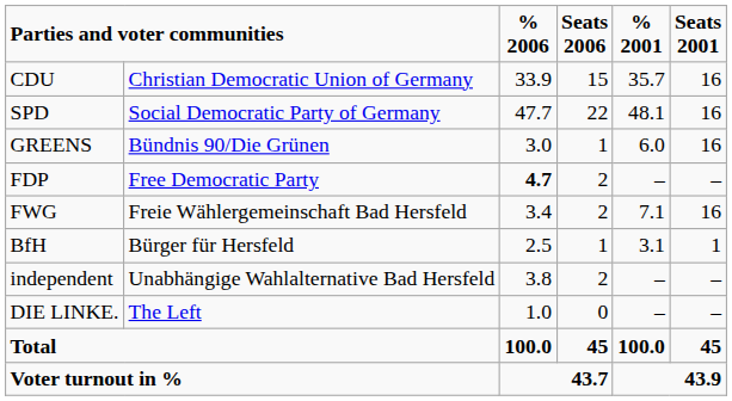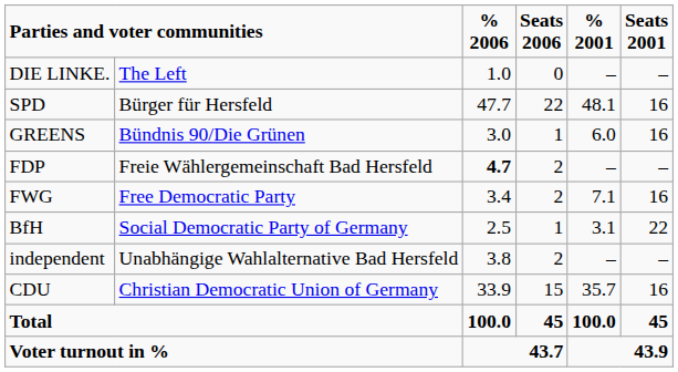 <table class="wikitable">
 <tr -- class="hintergrundfarbe5">
 <td colspan="2"><strong>Parties and voter communities</strong></td>
 <td align="center"><strong>%<br>2006</strong></td>
 <td align="center"><strong>Seats<br>2006</strong></td>
 <td align="center"><strong>%<br>2001</strong></td>
 <td align="center"><strong>Seats<br>2001</strong></td>
 </tr>
 <tr --->
-<td>CDU</td>
-<td><a href='#'>Christian Democratic Union of Germany</a></td>
-<td align="right">33.9</td>
-<td align="right">15</td>
-<td align="right">35.7</td>
-<td align="right">16</td>
+<td>DIE LINKE.</td>
+<td><a href='#'>The Left</a></td>
+<td align="right">1.0</td>
+<td align="right">0</td>
+<td align="right">–</td>
+<td align="right">–</td>
 </tr>
 <tr --->
 <td>SPD</td>
-<td><a href='#'>Social Democratic Party of Germany</a></td>
+<td>Bürger für Hersfeld</td>
 <td align="right">47.7</td>
 <td align="right">22</td>
 <td align="right">48.1</td>
 <td align="right">16</td>
 </tr>
 <tr --->
 <td>GREENS</td>
 <td><a href='#'>Bündnis 90/Die Grünen</a></td>
 <td align="right">3.0</td>
 <td align="right">1</td>
 <td align="right">6.0</td>
 <td align="right">16</td>
 </tr>
 <tr --->
 <td>FDP</td>
-<td><a href='#'>Free Democratic Party</a></td>
+<td>Freie Wählergemeinschaft Bad Hersfeld</td>
 <td align="right"><strong>4.7</strong></td>
 <td align="right">2</td>
 <td align="right">–</td>
 <td align="right">–</td>
 </tr>
 <tr --->
 <td>FWG</td>
-<td>Freie Wählergemeinschaft Bad Hersfeld</td>
+<td><a href='#'>Free Democratic Party</a></td>
 <td align="right">3.4</td>
 <td align="right">2</td>
 <td align="right">7.1</td>
 <td align="right">16</td>
 </tr>
 <tr --->
 <td>BfH</td>
-<td>Bürger für Hersfeld</td>
+<td><a href='#'>Social Democratic Party of Germany</a></td>
 <td align="right">2.5</td>
 <td align="right">1</td>
 <td align="right">3.1</td>
-<td align="right">1</td>
+<td align="right">22</td>
 </tr>
 <tr --->
 <td>independent</td>
 <td>Unabhängige Wahlalternative Bad Hersfeld</td>
 <td align="right">3.8</td>
 <td align="right">2</td>
 <td align="right">–</td>
 <td align="right">–</td>
 </tr>
 <tr --->
-<td>DIE LINKE.</td>
-<td><a href='#'>The Left</a></td>
-<td align="right">1.0</td>
-<td align="right">0</td>
-<td align="right">–</td>
-<td align="right">–</td>
+<td>CDU</td>
+<td><a href='#'>Christian Democratic Union of Germany</a></td>
+<td align="right">33.9</td>
+<td align="right">15</td>
+<td align="right">35.7</td>
+<td align="right">16</td>
 </tr>
 <tr -- class="hintergrundfarbe5">
 <td colspan="2"><strong>Total</strong></td>
 <td align="right"><strong>100.0</strong></td>
 <td align="right"><strong>45</strong></td>
 <td align="right"><strong>100.0</strong></td>
 <td align="right"><strong>45</strong></td>
 </tr>
 <tr -- class="hintergrundfarbe5">
 <td colspan="2"><strong>Voter turnout in %</strong></td>
 <td colspan="2" align="right"><strong>43.7</strong></td>
 <td colspan="2" align="right"><strong>43.9</strong></td>
 </tr>
 </table>
